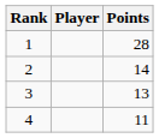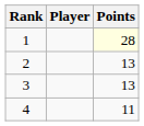 <table class="wikitable" style="float:right; text-align:right; margin-left:1em">
 <tr>
 <th>Rank</th>
 <th>Player</th>
 <th>Points</th>
 </tr>
 <tr>
 <td align=center>1</td>
 <td style="text-align:left"></td>
-<td>28</td>
+<td style="background: lightyellow;">28</td>
 </tr>
 <tr>
 <td align=center>2</td>
 <td style="text-align:left"></td>
-<td>14</td>
+<td>13</td>
 </tr>
 <tr>
 <td align=center>3</td>
 <td style="text-align:left"></td>
 <td>13</td>
 </tr>
 <tr>
 <td align=center>4</td>
 <td style="text-align:left"></td>
 <td>11</td>
 </tr>
 </table>
